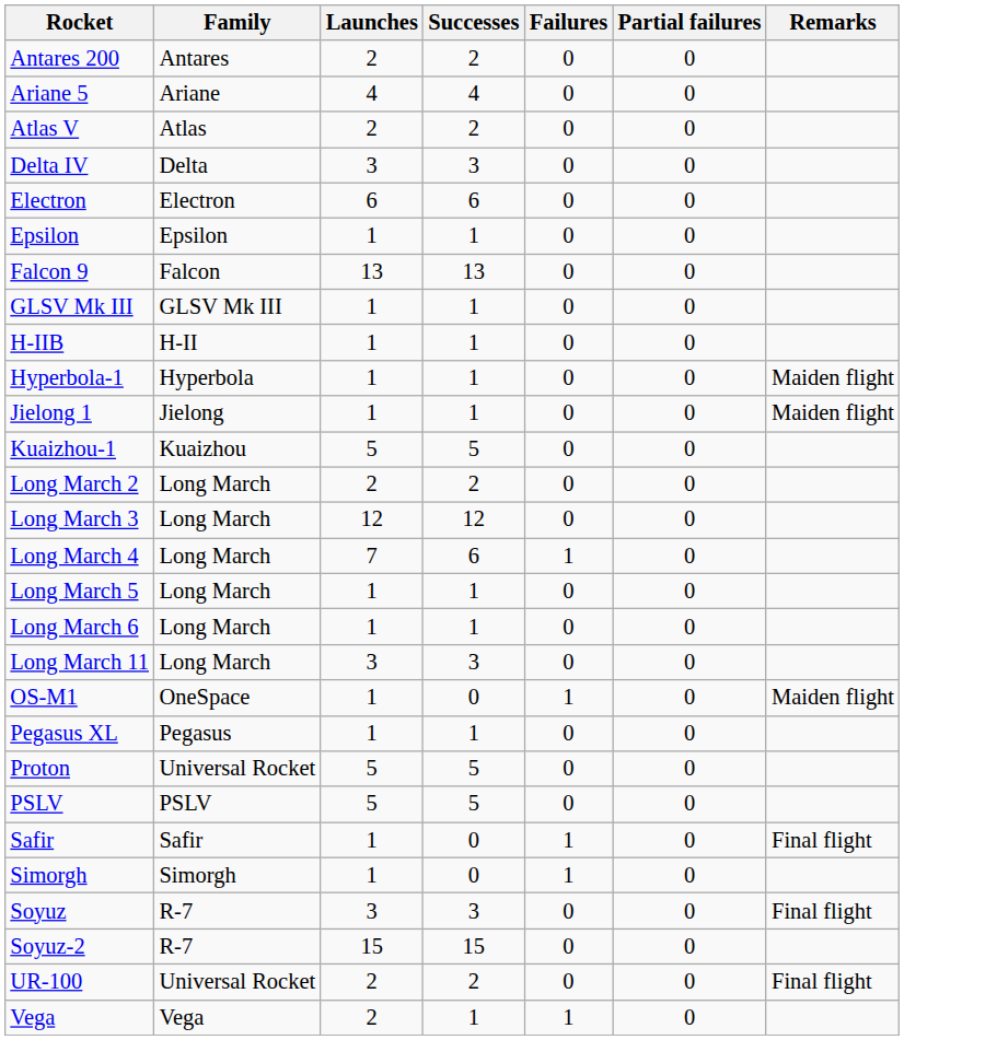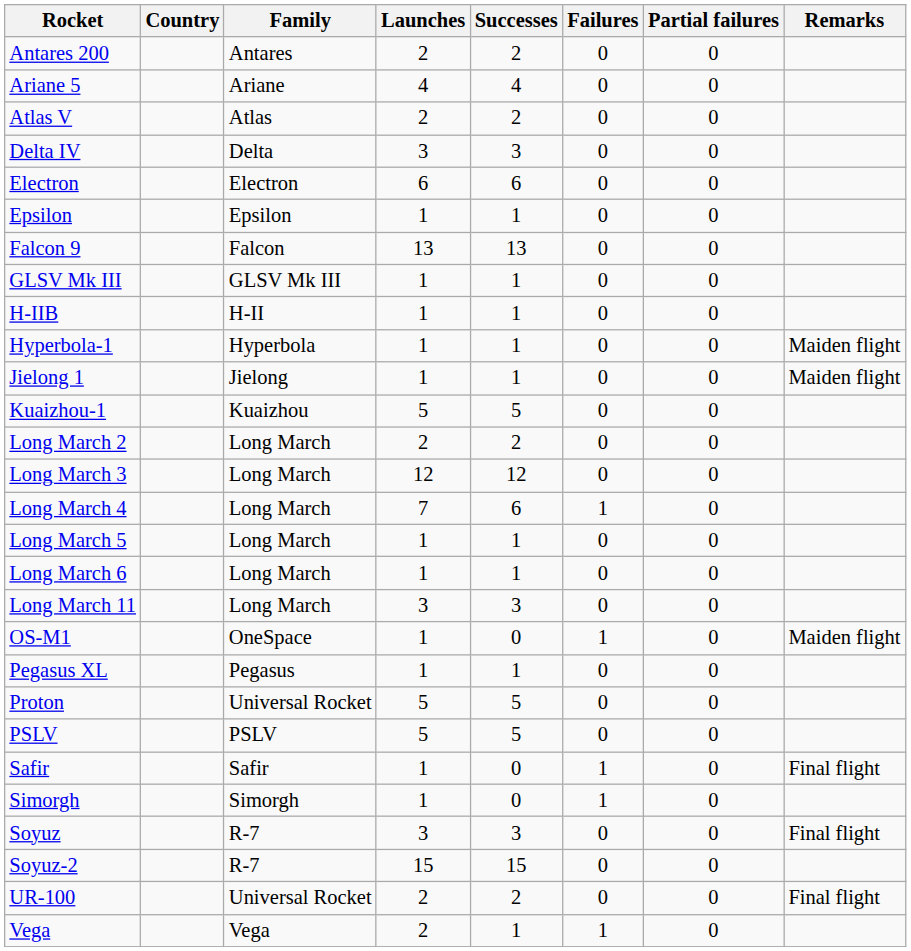 <table class="wikitable sortable collapsible collapsed" style="text-align:center;">
 <tr>
 <th>Rocket</th>
+<th>Country</th>
 <th>Family</th>
 <th>Launches</th>
 <th>Successes</th>
 <th>Failures</th>
 <th>Partial failures</th>
 <th>Remarks</th>
 </tr>
 <tr>
 <td align=left><a href='#'>Antares 200</a></td>
+<td align=left></td>
 <td align=left>Antares</td>
 <td>2</td>
 <td>2</td>
 <td>0</td>
 <td>0</td>
 <td></td>
 </tr>
 <tr>
 <td align=left><a href='#'>Ariane 5</a></td>
+<td align=left></td>
 <td align=left>Ariane</td>
 <td>4</td>
 <td>4</td>
 <td>0</td>
 <td>0</td>
 <td></td>
 </tr>
 <tr>
 <td align=left><a href='#'>Atlas V</a></td>
+<td align=left></td>
 <td align=left>Atlas</td>
 <td>2</td>
 <td>2</td>
 <td>0</td>
 <td>0</td>
 <td></td>
 </tr>
 <tr>
 <td align=left><a href='#'>Delta IV</a></td>
+<td align=left></td>
 <td align=left>Delta</td>
 <td>3</td>
 <td>3</td>
 <td>0</td>
 <td>0</td>
 <td></td>
 </tr>
 <tr>
 <td align=left><a href='#'>Electron</a></td>
+<td align=left></td>
 <td align=left>Electron</td>
 <td>6</td>
 <td>6</td>
 <td>0</td>
 <td>0</td>
 <td></td>
 </tr>
 <tr>
 <td align=left><a href='#'>Epsilon</a></td>
+<td align=left></td>
 <td align=left>Epsilon</td>
 <td>1</td>
 <td>1</td>
 <td>0</td>
 <td>0</td>
 <td></td>
 </tr>
 <tr>
 <td align=left><a href='#'>Falcon 9</a></td>
+<td align=left></td>
 <td align=left>Falcon</td>
 <td>13</td>
 <td>13</td>
 <td>0</td>
 <td>0</td>
 <td></td>
 </tr>
 <tr>
 <td align=left><a href='#'>GLSV Mk III</a></td>
+<td align=left></td>
 <td align=left>GLSV Mk III</td>
 <td>1</td>
 <td>1</td>
 <td>0</td>
 <td>0</td>
 <td></td>
 </tr>
 <tr>
 <td align=left><a href='#'>H-IIB</a></td>
+<td align=left></td>
 <td align=left>H-II</td>
 <td>1</td>
 <td>1</td>
 <td>0</td>
 <td>0</td>
 <td></td>
 </tr>
 <tr>
 <td align=left><a href='#'>Hyperbola-1</a></td>
+<td align=left></td>
 <td align=left>Hyperbola</td>
 <td>1</td>
 <td>1</td>
 <td>0</td>
 <td>0</td>
 <td align=left>Maiden flight</td>
 </tr>
 <tr>
 <td align=left><a href='#'>Jielong 1</a></td>
+<td align=left></td>
 <td align=left>Jielong</td>
 <td>1</td>
 <td>1</td>
 <td>0</td>
 <td>0</td>
 <td align=left>Maiden flight</td>
 </tr>
 <tr>
 <td align=left><a href='#'>Kuaizhou-1</a></td>
+<td align=left></td>
 <td align=left>Kuaizhou</td>
 <td>5</td>
 <td>5</td>
 <td>0</td>
 <td>0</td>
 <td></td>
 </tr>
 <tr>
 <td align=left><a href='#'>Long March 2</a></td>
+<td align=left></td>
 <td align=left>Long March</td>
 <td>2</td>
 <td>2</td>
 <td>0</td>
 <td>0</td>
 <td></td>
 </tr>
 <tr>
 <td align=left><a href='#'>Long March 3</a></td>
+<td align=left></td>
 <td align=left>Long March</td>
 <td>12</td>
 <td>12</td>
 <td>0</td>
 <td>0</td>
 <td></td>
 </tr>
 <tr>
 <td align=left><a href='#'>Long March 4</a></td>
+<td align=left></td>
 <td align=left>Long March</td>
 <td>7</td>
 <td>6</td>
 <td>1</td>
 <td>0</td>
 <td></td>
 </tr>
 <tr>
 <td align=left><a href='#'>Long March 5</a></td>
+<td align=left></td>
 <td align=left>Long March</td>
 <td>1</td>
 <td>1</td>
 <td>0</td>
 <td>0</td>
 <td></td>
 </tr>
 <tr>
 <td align=left><a href='#'>Long March 6</a></td>
+<td align=left></td>
 <td align=left>Long March</td>
 <td>1</td>
 <td>1</td>
 <td>0</td>
 <td>0</td>
 <td></td>
 </tr>
 <tr>
 <td align=left><a href='#'>Long March 11</a></td>
+<td align=left></td>
 <td align=left>Long March</td>
 <td>3</td>
 <td>3</td>
 <td>0</td>
 <td>0</td>
 <td></td>
 </tr>
 <tr>
 <td align=left><a href='#'>OS-M1</a></td>
+<td align=left></td>
 <td align=left>OneSpace</td>
 <td>1</td>
 <td>0</td>
 <td>1</td>
 <td>0</td>
 <td align=left>Maiden flight</td>
 </tr>
 <tr>
 <td align=left><a href='#'>Pegasus XL</a></td>
+<td align=left></td>
 <td align=left>Pegasus</td>
 <td>1</td>
 <td>1</td>
 <td>0</td>
 <td>0</td>
 <td></td>
 </tr>
 <tr>
 <td align=left><a href='#'>Proton</a></td>
+<td align=left></td>
 <td align=left>Universal Rocket</td>
 <td>5</td>
 <td>5</td>
 <td>0</td>
 <td>0</td>
 <td></td>
 </tr>
 <tr>
 <td align=left><a href='#'>PSLV</a></td>
+<td align=left></td>
 <td align=left>PSLV</td>
 <td>5</td>
 <td>5</td>
 <td>0</td>
 <td>0</td>
 <td></td>
 </tr>
 <tr>
 <td align=left><a href='#'>Safir</a></td>
+<td align=left></td>
 <td align=left>Safir</td>
 <td>1</td>
 <td>0</td>
 <td>1</td>
 <td>0</td>
 <td align=left>Final flight</td>
 </tr>
 <tr>
 <td align=left><a href='#'>Simorgh</a></td>
+<td align=left></td>
 <td align=left>Simorgh</td>
 <td>1</td>
 <td>0</td>
 <td>1</td>
 <td>0</td>
 <td></td>
 </tr>
 <tr>
 <td align=left><a href='#'>Soyuz</a></td>
+<td align=left></td>
 <td align=left>R-7</td>
 <td>3</td>
 <td>3</td>
 <td>0</td>
 <td>0</td>
 <td align=left>Final flight</td>
 </tr>
 <tr>
 <td align=left><a href='#'>Soyuz-2</a></td>
+<td align=left></td>
 <td align=left>R-7</td>
 <td>15</td>
 <td>15</td>
 <td>0</td>
 <td>0</td>
 <td></td>
 </tr>
 <tr>
 <td align=left><a href='#'>UR-100</a></td>
+<td align=left></td>
 <td align=left>Universal Rocket</td>
 <td>2</td>
 <td>2</td>
 <td>0</td>
 <td>0</td>
 <td align=left>Final flight</td>
 </tr>
 <tr>
 <td align=left><a href='#'>Vega</a></td>
+<td align=left></td>
 <td align=left>Vega</td>
 <td>2</td>
 <td>1</td>
 <td>1</td>
 <td>0</td>
 <td></td>
 </tr>
 </table>
